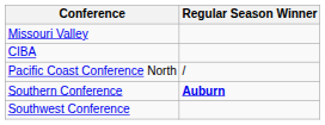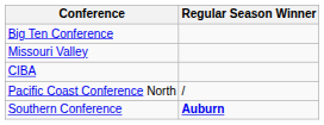 <table class="wikitable">
 <tr>
 <th>Conference</th>
 <th>Regular Season Winner</th>
+</tr>
+<tr>
+<td><a href='#'>Big Ten Conference</a></td>
+<td></td>
 </tr>
 <tr>
 <td><a href='#'>Missouri Valley</a></td>
 <td></td>
 </tr>
 <tr>
 <td><a href='#'>CIBA</a></td>
 <td></td>
 </tr>
 <tr>
 <td><a href='#'>Pacific Coast Conference</a> North</td>
 <td>/</td>
 </tr>
 <tr>
 <td><a href='#'>Southern Conference</a></td>
 <td><strong><a href='#'>Auburn</a></strong></td>
 </tr>
-<tr>
-<td><a href='#'>Southwest Conference</a></td>
-<td></td>
-</tr>
 </table>
